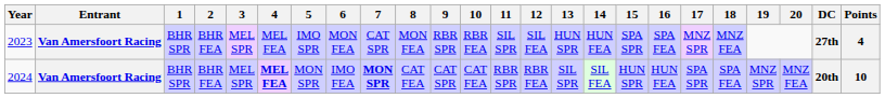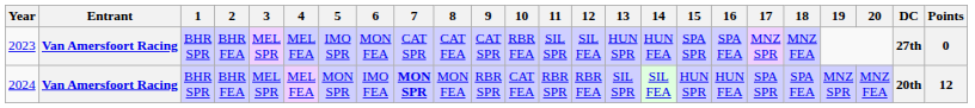 <table class="wikitable" style="text-align:center; font-size:85%">
 <tr>
 <th>Year</th>
 <th>Entrant</th>
 <th>1</th>
 <th>2</th>
 <th>3</th>
 <th>4</th>
 <th>5</th>
 <th>6</th>
 <th>7</th>
 <th>8</th>
 <th>9</th>
 <th>10</th>
 <th>11</th>
 <th>12</th>
 <th>13</th>
 <th>14</th>
 <th>15</th>
 <th>16</th>
 <th>17</th>
 <th>18</th>
 <th>19</th>
 <th>20</th>
 <th>DC</th>
 <th>Points</th>
 </tr>
 <tr>
 <td><a href='#'>2023</a></td>
 <th nowrap><a href='#'>Van Amersfoort Racing</a></th>
 <td style="background:#CFCFFF;"><a href='#'>BHR<br>SPR</a><br></td>
 <td style="background:#CFCFFF;"><a href='#'>BHR<br>FEA</a><br></td>
 <td style="background:#EFCFFF;"><a href='#'>MEL<br>SPR</a><br></td>
 <td style="background:#CFCFFF;"><a href='#'>MEL<br>FEA</a><br></td>
 <td style="background:#CFCFFF;"><a href='#'>IMO<br>SPR</a><br></td>
 <td style="background:#CFCFFF;"><a href='#'>MON<br>FEA</a><br></td>
 <td style="background:#CFCFFF;"><a href='#'>CAT<br>SPR</a><br></td>
-<td style="background:#CFCFFF;"><a href='#'>MON<br>FEA</a><br></td>
-<td style="background:#CFCFFF;"><a href='#'>RBR<br>SPR</a><br></td>
+<td style="background:#CFCFFF;"><a href='#'>CAT<br>FEA</a><br></td>
+<td style="background:#CFCFFF;"><a href='#'>CAT<br>SPR</a><br></td>
 <td style="background:#CFCFFF;"><a href='#'>RBR<br>FEA</a><br></td>
 <td style="background:#CFCFFF;"><a href='#'>SIL<br>SPR</a><br></td>
 <td style="background:#CFCFFF;"><a href='#'>SIL<br>FEA</a><br></td>
 <td style="background:#CFCFFF;"><a href='#'>HUN<br>SPR</a><br></td>
 <td style="background:#CFCFFF;"><a href='#'>HUN<br>FEA</a><br></td>
 <td style="background:#CFCFFF;"><a href='#'>SPA<br>SPR</a><br></td>
 <td style="background:#CFCFFF;"><a href='#'>SPA<br>FEA</a><br></td>
 <td style="background:#EFCFFF;"><a href='#'>MNZ<br>SPR</a><br></td>
 <td style="background:#CFCFFF;"><a href='#'>MNZ<br>FEA</a><br></td>
 <td colspan=2></td>
 <th>27th</th>
-<th>4</th>
+<th>0</th>
 </tr>
 <tr>
 <td><a href='#'>2024</a></td>
 <th nowrap><a href='#'>Van Amersfoort Racing</a></th>
 <td style="background:#CFCFFF;"><a href='#'>BHR<br>SPR</a><br></td>
 <td style="background:#CFCFFF;"><a href='#'>BHR<br>FEA</a><br></td>
 <td style="background:#CFCFFF;"><a href='#'>MEL<br>SPR</a><br></td>
-<td style="background:#EFCFFF;"><strong><a href='#'>MEL<br>FEA</a><br></strong></td>
+<td style="background:#EFCFFF;"><a href='#'>MEL<br>FEA</a><br></td>
 <td style="background:#CFCFFF;"><a href='#'>MON<br>SPR</a><br></td>
 <td style="background:#CFCFFF;"><a href='#'>IMO<br>FEA</a><br></td>
 <td style="background:#CFCFFF;"><strong><a href='#'>MON<br>SPR</a><br></strong></td>
-<td style="background:#CFCFFF;"><a href='#'>CAT<br>FEA</a><br></td>
-<td style="background:#CFCFFF;"><a href='#'>CAT<br>SPR</a><br></td>
+<td style="background:#CFCFFF;"><a href='#'>MON<br>FEA</a><br></td>
+<td style="background:#CFCFFF;"><a href='#'>RBR<br>SPR</a><br></td>
 <td style="background:#CFCFFF;"><a href='#'>CAT<br>FEA</a><br></td>
 <td style="background:#CFCFFF;"><a href='#'>RBR<br>SPR</a><br></td>
 <td style="background:#CFCFFF;"><a href='#'>RBR<br>FEA</a><br></td>
 <td style="background:#CFCFFF;"><a href='#'>SIL<br>SPR</a><br></td>
 <td style="background:#DFFFDF;"><a href='#'>SIL<br>FEA</a><br></td>
 <td style="background:#CFCFFF;"><a href='#'>HUN<br>SPR</a><br></td>
 <td style="background:#CFCFFF;"><a href='#'>HUN<br>FEA</a><br></td>
 <td style="background:#CFCFFF;"><a href='#'>SPA<br>SPR</a><br></td>
 <td style="background:#CFCFFF;"><a href='#'>SPA<br>FEA</a><br></td>
 <td style="background:#CFCFFF;"><a href='#'>MNZ<br>SPR</a><br></td>
 <td style="background:#CFCFFF;"><a href='#'>MNZ<br>FEA</a><br></td>
 <th style="background:#;">20th</th>
-<th style="background:#;">10</th>
+<th style="background:#;">12</th>
 </tr>
 </table>
